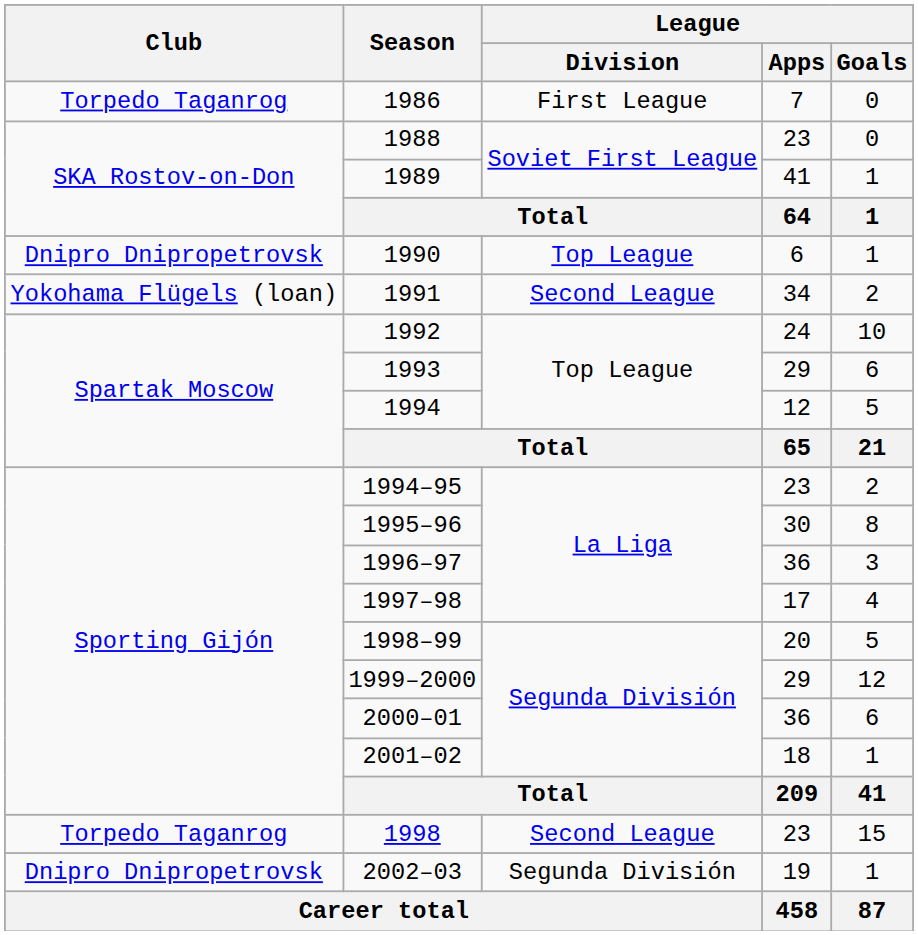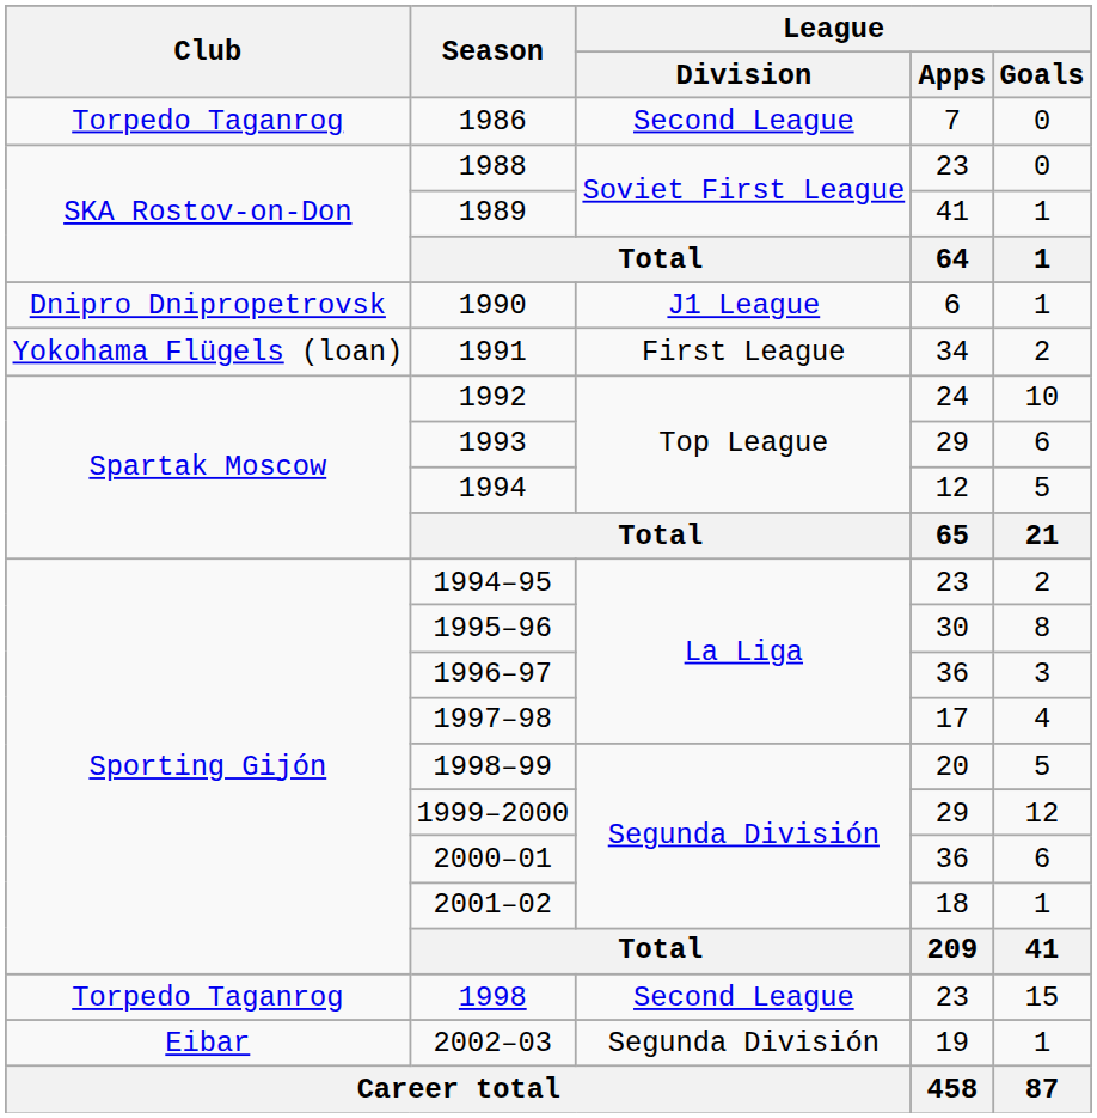 <table class="wikitable" style="text-align:center">
 <tr>
 <th rowspan="2">Club</th>
 <th rowspan="2">Season</th>
 <th colspan="3">League</th>
 </tr>
 <tr>
 <th>Division</th>
 <th>Apps</th>
 <th>Goals</th>
 </tr>
 <tr>
 <td><a href='#'>Torpedo Taganrog</a></td>
 <td>1986</td>
-<td>First League</td>
+<td><a href='#'>Second League</a></td>
 <td>7</td>
 <td>0</td>
 </tr>
 <tr>
 <td rowspan="3"><a href='#'>SKA Rostov-on-Don</a></td>
 <td>1988</td>
 <td rowspan="2"><a href='#'>Soviet First League</a></td>
 <td>23</td>
 <td>0</td>
 </tr>
 <tr>
 <td>1989</td>
 <td>41</td>
 <td>1</td>
 </tr>
 <tr>
 <th colspan="2">Total</th>
 <th>64</th>
 <th>1</th>
 </tr>
 <tr>
 <td><a href='#'>Dnipro Dnipropetrovsk</a></td>
 <td>1990</td>
-<td><a href='#'>Top League</a></td>
+<td><a href='#'>J1 League</a></td>
 <td>6</td>
 <td>1</td>
 </tr>
 <tr>
 <td><a href='#'>Yokohama Flügels</a> (loan)</td>
 <td>1991</td>
-<td><a href='#'>Second League</a></td>
+<td>First League</td>
 <td>34</td>
 <td>2</td>
 </tr>
 <tr>
 <td rowspan="4"><a href='#'>Spartak Moscow</a></td>
 <td>1992</td>
 <td rowspan="3">Top League</td>
 <td>24</td>
 <td>10</td>
 </tr>
 <tr>
 <td>1993</td>
 <td>29</td>
 <td>6</td>
 </tr>
 <tr>
 <td>1994</td>
 <td>12</td>
 <td>5</td>
 </tr>
 <tr>
 <th colspan="2">Total</th>
 <th>65</th>
 <th>21</th>
 </tr>
 <tr>
 <td rowspan="9"><a href='#'>Sporting Gijón</a></td>
 <td>1994–95</td>
 <td rowspan="4"><a href='#'>La Liga</a></td>
 <td>23</td>
 <td>2</td>
 </tr>
 <tr>
 <td>1995–96</td>
 <td>30</td>
 <td>8</td>
 </tr>
 <tr>
 <td>1996–97</td>
 <td>36</td>
 <td>3</td>
 </tr>
 <tr>
 <td>1997–98</td>
 <td>17</td>
 <td>4</td>
 </tr>
 <tr>
 <td>1998–99</td>
 <td rowspan="4"><a href='#'>Segunda División</a></td>
 <td>20</td>
 <td>5</td>
 </tr>
 <tr>
 <td>1999–2000</td>
 <td>29</td>
 <td>12</td>
 </tr>
 <tr>
 <td>2000–01</td>
 <td>36</td>
 <td>6</td>
 </tr>
 <tr>
 <td>2001–02</td>
 <td>18</td>
 <td>1</td>
 </tr>
 <tr>
 <th colspan="2">Total</th>
 <th>209</th>
 <th>41</th>
 </tr>
 <tr>
 <td><a href='#'>Torpedo Taganrog</a></td>
 <td><a href='#'>1998</a></td>
 <td><a href='#'>Second League</a></td>
 <td>23</td>
 <td>15</td>
 </tr>
 <tr>
-<td><a href='#'>Dnipro Dnipropetrovsk</a></td>
+<td><a href='#'>Eibar</a></td>
 <td>2002–03</td>
 <td>Segunda División</td>
 <td>19</td>
 <td>1</td>
 </tr>
 <tr>
 <th colspan="3">Career total</th>
 <th>458</th>
 <th>87</th>
 </tr>
 </table>
